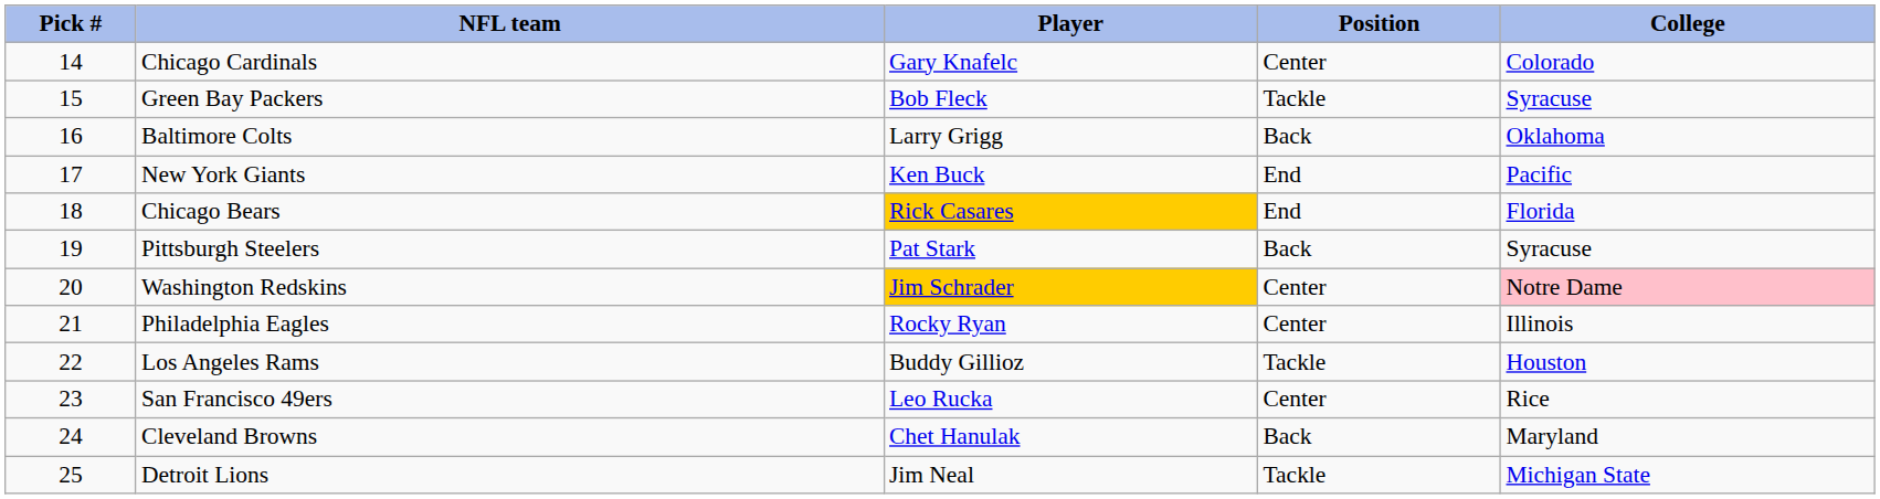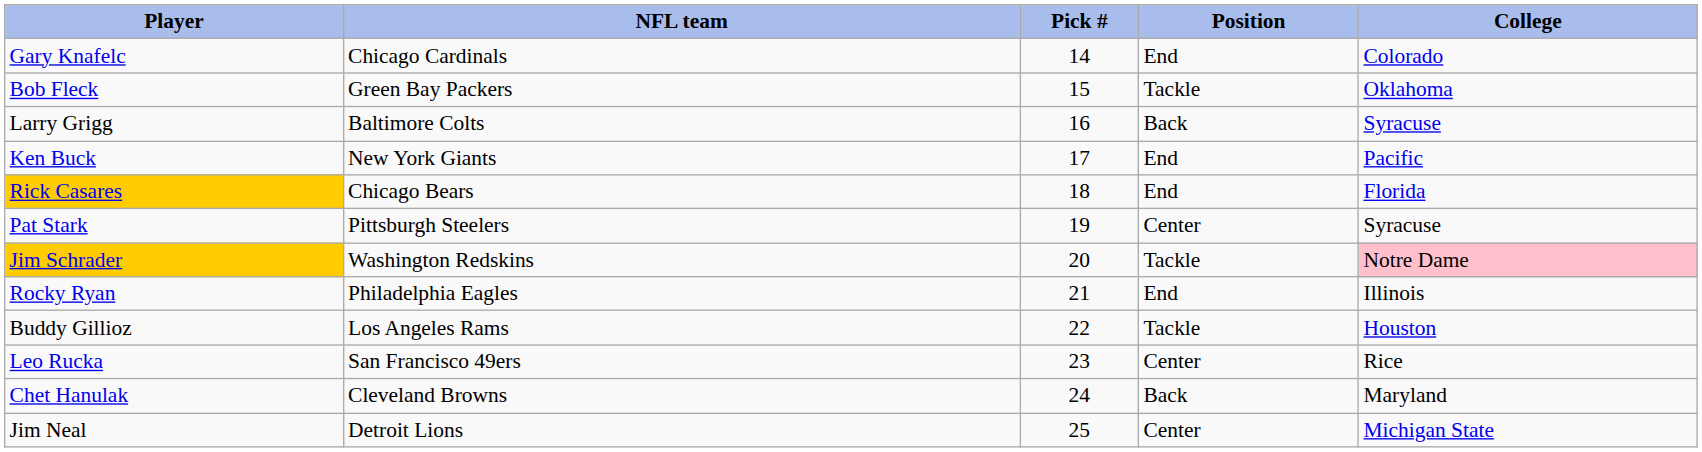 <table class="wikitable sortable sortable" style="width: 100%">
 <tr>
+<th style="width:20%; background:#a8bdec;">Player</th>
+<th style="width:40%; background:#a8bdec;">NFL team</th>
 <th style="background:#a8bdec; width:7%;">Pick #</th>
-<th style="width:40%; background:#a8bdec;">NFL team</th>
-<th style="width:20%; background:#a8bdec;">Player</th>
 <th style="width:13%; background:#a8bdec;">Position</th>
 <th style="background:#A8BDEC;">College</th>
 </tr>
 <tr>
+<td><a href='#'>Gary Knafelc</a></td>
+<td>Chicago Cardinals</td>
 <td align=center>14</td>
-<td>Chicago Cardinals</td>
-<td><a href='#'>Gary Knafelc</a></td>
-<td>Center</td>
+<td>End</td>
 <td><a href='#'>Colorado</a></td>
 </tr>
 <tr>
+<td><a href='#'>Bob Fleck</a></td>
+<td>Green Bay Packers</td>
 <td align=center>15</td>
-<td>Green Bay Packers</td>
-<td><a href='#'>Bob Fleck</a></td>
 <td>Tackle</td>
+<td><a href='#'>Oklahoma</a></td>
+</tr>
+<tr>
+<td>Larry Grigg</td>
+<td>Baltimore Colts</td>
+<td align=center>16</td>
+<td>Back</td>
 <td><a href='#'>Syracuse</a></td>
 </tr>
 <tr>
-<td align=center>16</td>
-<td>Baltimore Colts</td>
-<td>Larry Grigg</td>
-<td>Back</td>
-<td><a href='#'>Oklahoma</a></td>
-</tr>
-<tr>
+<td><a href='#'>Ken Buck</a></td>
+<td>New York Giants</td>
 <td align=center>17</td>
-<td>New York Giants</td>
-<td><a href='#'>Ken Buck</a></td>
 <td>End</td>
 <td><a href='#'>Pacific</a></td>
 </tr>
 <tr>
+<td style="background:#fc0;"><a href='#'>Rick Casares</a></td>
+<td>Chicago Bears</td>
 <td align=center>18</td>
-<td>Chicago Bears</td>
-<td style="background:#fc0;"><a href='#'>Rick Casares</a></td>
 <td>End</td>
 <td><a href='#'>Florida</a></td>
 </tr>
 <tr>
+<td><a href='#'>Pat Stark</a></td>
+<td>Pittsburgh Steelers</td>
 <td align=center>19</td>
-<td>Pittsburgh Steelers</td>
-<td><a href='#'>Pat Stark</a></td>
-<td>Back</td>
+<td>Center</td>
 <td>Syracuse</td>
 </tr>
 <tr>
+<td style="background:#fc0;"><a href='#'>Jim Schrader</a></td>
+<td>Washington Redskins</td>
 <td align=center>20</td>
-<td>Washington Redskins</td>
-<td style="background:#fc0;"><a href='#'>Jim Schrader</a></td>
-<td>Center</td>
+<td>Tackle</td>
 <td style="background: pink;">Notre Dame</td>
 </tr>
 <tr>
+<td><a href='#'>Rocky Ryan</a></td>
+<td>Philadelphia Eagles</td>
 <td align=center>21</td>
-<td>Philadelphia Eagles</td>
-<td><a href='#'>Rocky Ryan</a></td>
-<td>Center</td>
+<td>End</td>
 <td>Illinois</td>
 </tr>
 <tr>
+<td>Buddy Gillioz</td>
+<td>Los Angeles Rams</td>
 <td align=center>22</td>
-<td>Los Angeles Rams</td>
-<td>Buddy Gillioz</td>
 <td>Tackle</td>
 <td><a href='#'>Houston</a></td>
 </tr>
 <tr>
+<td><a href='#'>Leo Rucka</a></td>
+<td>San Francisco 49ers</td>
 <td align=center>23</td>
-<td>San Francisco 49ers</td>
-<td><a href='#'>Leo Rucka</a></td>
 <td>Center</td>
 <td>Rice</td>
 </tr>
 <tr>
+<td><a href='#'>Chet Hanulak</a></td>
+<td>Cleveland Browns</td>
 <td align=center>24</td>
-<td>Cleveland Browns</td>
-<td><a href='#'>Chet Hanulak</a></td>
 <td>Back</td>
 <td>Maryland</td>
 </tr>
 <tr>
+<td>Jim Neal</td>
+<td>Detroit Lions</td>
 <td align=center>25</td>
-<td>Detroit Lions</td>
-<td>Jim Neal</td>
-<td>Tackle</td>
+<td>Center</td>
 <td><a href='#'>Michigan State</a></td>
 </tr>
 </table>
